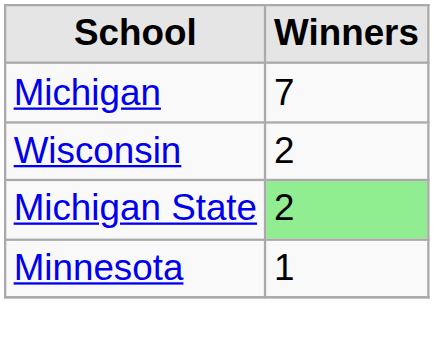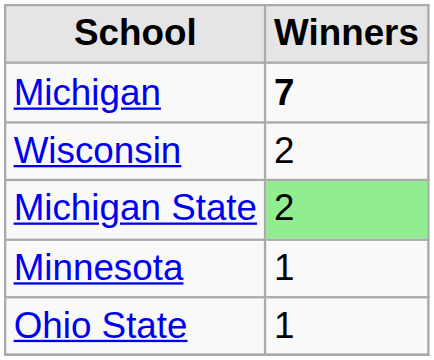 <table class="wikitable">
 <tr>
 <th style="background:#e5e5e5;">School</th>
 <th style="background:#e5e5e5;">Winners</th>
 </tr>
 <tr>
 <td><a href='#'>Michigan</a></td>
-<td>7</td>
+<td><strong>7</strong></td>
 </tr>
 <tr>
 <td><a href='#'>Wisconsin</a></td>
 <td>2</td>
 </tr>
 <tr>
 <td><a href='#'>Michigan State</a></td>
 <td style="background: lightgreen;">2</td>
 </tr>
 <tr>
 <td><a href='#'>Minnesota</a></td>
 <td>1</td>
 </tr>
 <tr>
+<td><a href='#'>Ohio State</a></td>
+<td>1</td>
+</tr>
+<tr>
 </tr>
 </table>
